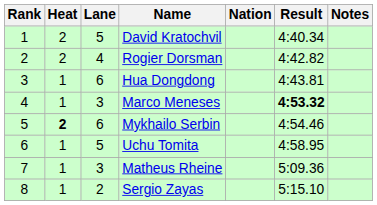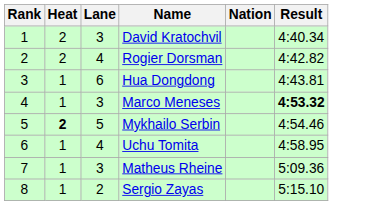 <table class="wikitable sortable" style="text-align:center">
 <tr>
 <th>Rank</th>
 <th>Heat</th>
 <th>Lane</th>
 <th>Name</th>
 <th>Nation</th>
 <th>Result</th>
-<th>Notes</th>
 </tr>
 <tr bgcolor=ccffcc>
 <td>1</td>
 <td>2</td>
-<td>5</td>
+<td>3</td>
 <td align="left"><a href='#'>David Kratochvil</a></td>
 <td align=left></td>
 <td>4:40.34</td>
-<td></td>
 </tr>
 <tr bgcolor=ccffcc>
 <td>2</td>
 <td>2</td>
 <td>4</td>
 <td align="left"><a href='#'>Rogier Dorsman</a></td>
 <td align=left></td>
 <td>4:42.82</td>
-<td></td>
 </tr>
 <tr bgcolor=ccffcc>
 <td>3</td>
 <td>1</td>
 <td>6</td>
 <td align="left"><a href='#'>Hua Dongdong</a></td>
 <td align=left></td>
 <td>4:43.81</td>
-<td></td>
 </tr>
 <tr bgcolor=ccffcc>
 <td>4</td>
 <td>1</td>
 <td>3</td>
 <td align="left"><a href='#'>Marco Meneses</a></td>
 <td align=left></td>
 <td><strong>4:53.32</strong></td>
-<td></td>
 </tr>
 <tr bgcolor=ccffcc>
 <td>5</td>
 <td><strong>2</strong></td>
-<td>6</td>
+<td>5</td>
 <td align="left"><a href='#'>Mykhailo Serbin</a></td>
 <td align=left></td>
 <td>4:54.46</td>
-<td></td>
 </tr>
 <tr bgcolor=ccffcc>
 <td>6</td>
 <td>1</td>
-<td>5</td>
+<td>4</td>
 <td align="left"><a href='#'>Uchu Tomita</a></td>
 <td align=left></td>
 <td>4:58.95</td>
-<td></td>
 </tr>
 <tr bgcolor=ccffcc>
 <td>7</td>
 <td>1</td>
 <td>3</td>
 <td align="left"><a href='#'>Matheus Rheine</a></td>
 <td align=left></td>
 <td>5:09.36</td>
-<td></td>
 </tr>
 <tr bgcolor=ccffcc>
 <td>8</td>
 <td>1</td>
 <td>2</td>
 <td align="left"><a href='#'>Sergio Zayas</a></td>
 <td align=left></td>
 <td>5:15.10</td>
-<td></td>
 </tr>
 </table>
